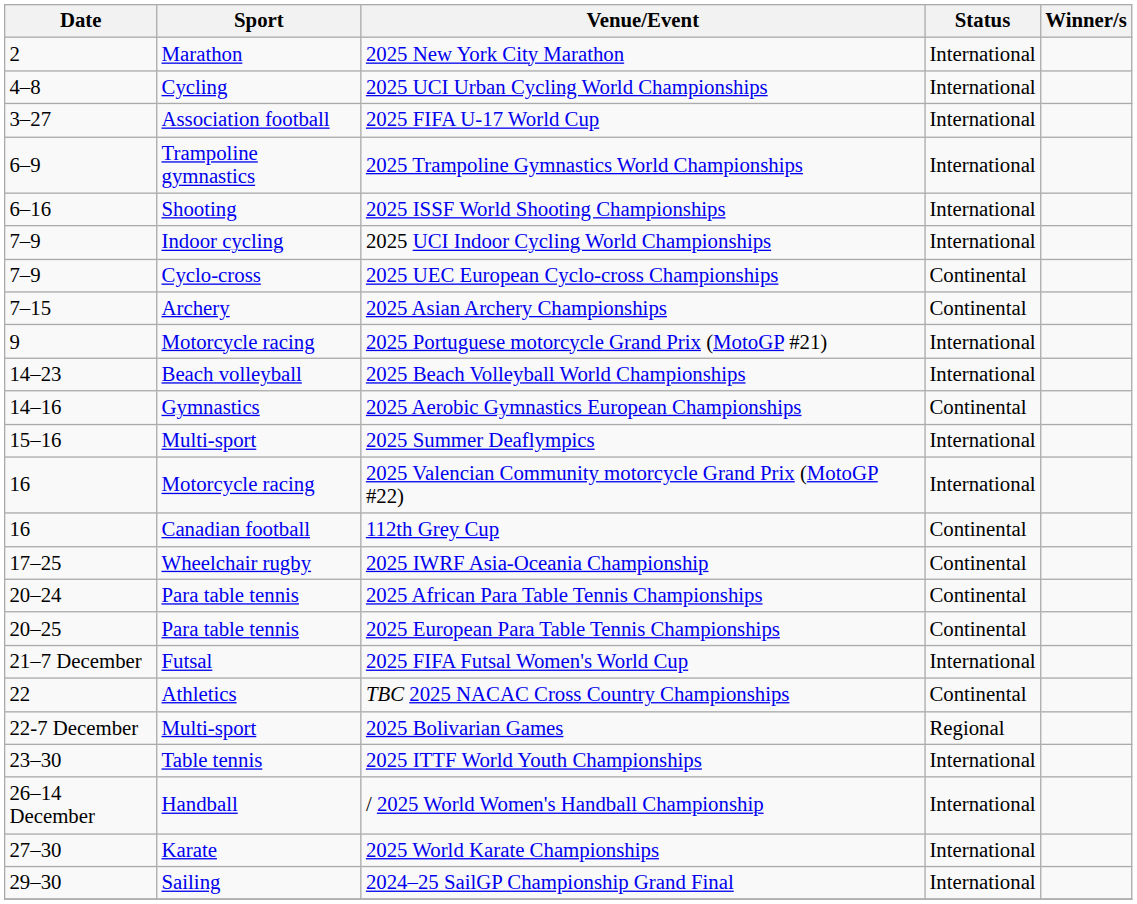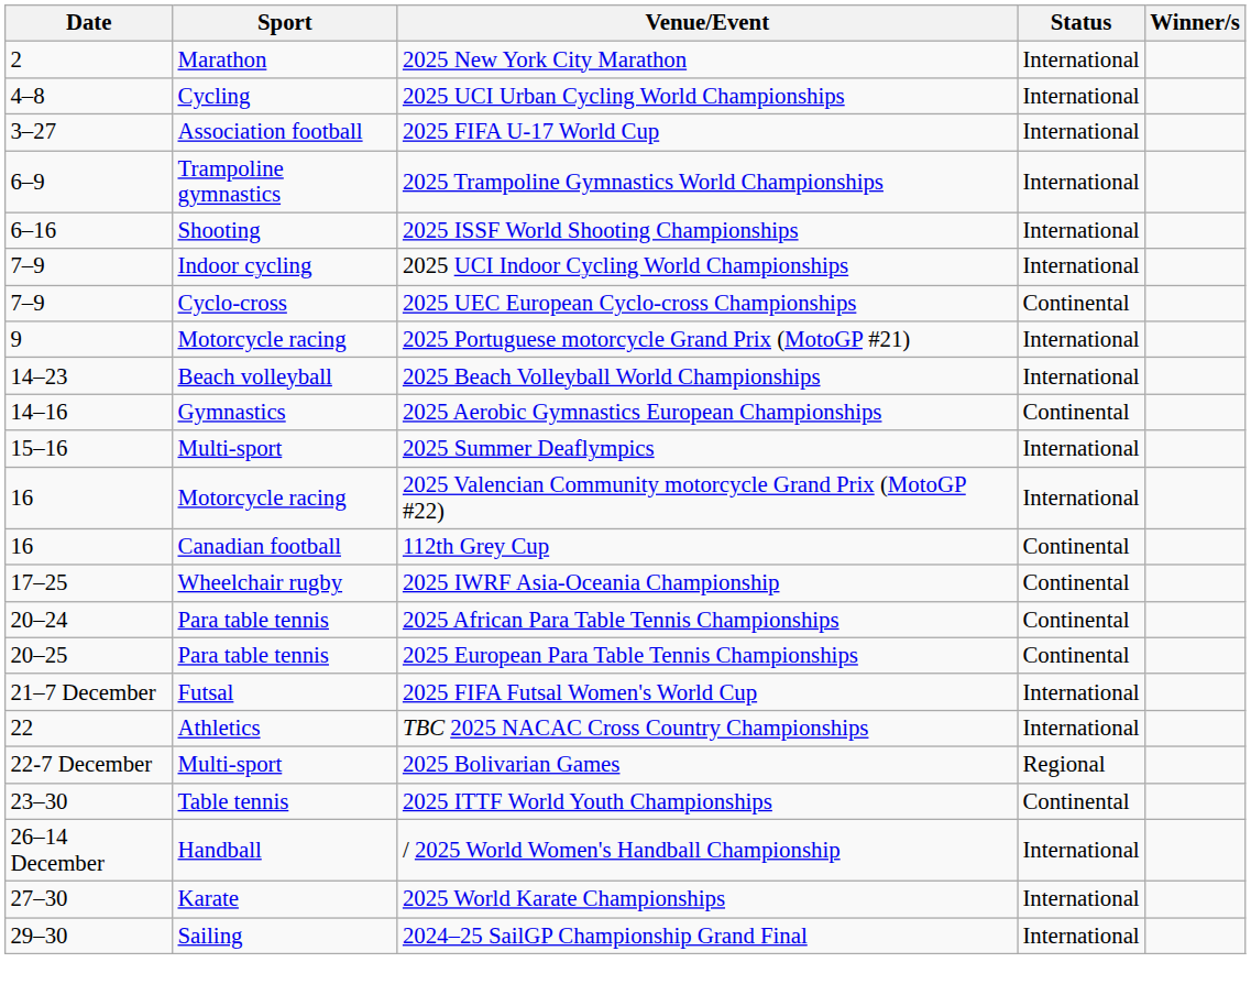 <table class="wikitable source">
 <tr>
 <th>Date</th>
 <th>Sport</th>
 <th>Venue/Event</th>
 <th>Status</th>
 <th>Winner/s</th>
 </tr>
 <tr>
 <td>2</td>
 <td><a href='#'>Marathon</a></td>
 <td> <a href='#'>2025 New York City Marathon</a></td>
 <td>International</td>
 <td></td>
 </tr>
 <tr>
 <td>4–8</td>
 <td><a href='#'>Cycling</a></td>
 <td> <a href='#'>2025 UCI Urban Cycling World Championships</a></td>
 <td>International</td>
 <td></td>
 </tr>
 <tr>
 <td>3–27</td>
 <td><a href='#'>Association football</a></td>
 <td> <a href='#'>2025 FIFA U-17 World Cup</a></td>
 <td>International</td>
 <td></td>
 </tr>
 <tr>
 <td>6–9</td>
 <td><a href='#'>Trampoline gymnastics</a></td>
 <td> <a href='#'>2025 Trampoline Gymnastics World Championships</a></td>
 <td>International</td>
 <td></td>
 </tr>
 <tr>
 <td>6–16</td>
 <td><a href='#'>Shooting</a></td>
 <td> <a href='#'>2025 ISSF World Shooting Championships</a></td>
 <td>International</td>
 <td></td>
 </tr>
 <tr>
 <td>7–9</td>
 <td><a href='#'>Indoor cycling</a></td>
 <td> 2025 <a href='#'>UCI Indoor Cycling World Championships</a></td>
 <td>International</td>
 <td></td>
 </tr>
 <tr>
 <td>7–9</td>
 <td><a href='#'>Cyclo-cross</a></td>
 <td> <a href='#'>2025 UEC European Cyclo-cross Championships</a></td>
-<td>Continental</td>
-<td></td>
-</tr>
-<tr>
-<td>7–15</td>
-<td><a href='#'>Archery</a></td>
-<td> <a href='#'>2025 Asian Archery Championships</a></td>
 <td>Continental</td>
 <td></td>
 </tr>
 <tr>
 <td>9</td>
 <td><a href='#'>Motorcycle racing</a></td>
 <td> <a href='#'>2025 Portuguese motorcycle Grand Prix</a> (<a href='#'>MotoGP</a> #21)</td>
 <td>International</td>
 <td></td>
 </tr>
 <tr>
 <td>14–23</td>
 <td><a href='#'>Beach volleyball</a></td>
 <td> <a href='#'>2025 Beach Volleyball World Championships</a></td>
 <td>International</td>
 <td></td>
 </tr>
 <tr>
 <td>14–16</td>
 <td><a href='#'>Gymnastics</a></td>
 <td> <a href='#'>2025 Aerobic Gymnastics European Championships</a></td>
 <td>Continental</td>
 <td></td>
 </tr>
 <tr>
 <td>15–16</td>
 <td><a href='#'>Multi-sport</a></td>
 <td> <a href='#'>2025 Summer Deaflympics</a></td>
 <td>International</td>
 <td></td>
 </tr>
 <tr>
 <td>16</td>
 <td><a href='#'>Motorcycle racing</a></td>
 <td> <a href='#'>2025 Valencian Community motorcycle Grand Prix</a> (<a href='#'>MotoGP</a> #22)</td>
 <td>International</td>
 <td></td>
 </tr>
 <tr>
 <td>16</td>
 <td><a href='#'>Canadian football</a></td>
 <td> <a href='#'>112th Grey Cup</a></td>
 <td>Continental</td>
 <td></td>
 </tr>
 <tr>
 <td>17–25</td>
 <td><a href='#'>Wheelchair rugby</a></td>
 <td> <a href='#'>2025 IWRF Asia-Oceania Championship</a></td>
 <td>Continental</td>
 <td></td>
 </tr>
 <tr>
 <td>20–24</td>
 <td><a href='#'>Para table tennis</a></td>
 <td> <a href='#'>2025 African Para Table Tennis Championships</a></td>
 <td>Continental</td>
 <td></td>
 </tr>
 <tr>
 <td>20–25</td>
 <td><a href='#'>Para table tennis</a></td>
 <td> <a href='#'>2025 European Para Table Tennis Championships</a></td>
 <td>Continental</td>
 <td></td>
 </tr>
 <tr>
 <td>21–7 December</td>
 <td><a href='#'>Futsal</a></td>
 <td> <a href='#'>2025 FIFA Futsal Women's World Cup</a></td>
 <td>International</td>
 <td></td>
 </tr>
 <tr>
 <td>22</td>
 <td><a href='#'>Athletics</a></td>
 <td><em>TBC</em> <a href='#'>2025 NACAC Cross Country Championships</a></td>
-<td>Continental</td>
+<td>International</td>
 <td></td>
 </tr>
 <tr>
 <td>22-7 December</td>
 <td><a href='#'>Multi-sport</a></td>
 <td> <a href='#'>2025 Bolivarian Games</a></td>
 <td>Regional</td>
 <td></td>
 </tr>
 <tr>
 <td>23–30</td>
 <td><a href='#'>Table tennis</a></td>
 <td> <a href='#'>2025 ITTF World Youth Championships</a></td>
-<td>International</td>
+<td>Continental</td>
 <td></td>
 </tr>
 <tr>
 <td>26–14 December</td>
 <td><a href='#'>Handball</a></td>
 <td> /  <a href='#'>2025 World Women's Handball Championship</a></td>
 <td>International</td>
 <td></td>
 </tr>
 <tr>
 <td>27–30</td>
 <td><a href='#'>Karate</a></td>
 <td> <a href='#'>2025 World Karate Championships</a></td>
 <td>International</td>
 <td></td>
 </tr>
 <tr>
 <td>29–30</td>
 <td><a href='#'>Sailing</a></td>
 <td> <a href='#'>2024–25 SailGP Championship Grand Final</a></td>
 <td>International</td>
 <td></td>
 </tr>
 <tr>
 </tr>
 </table>
